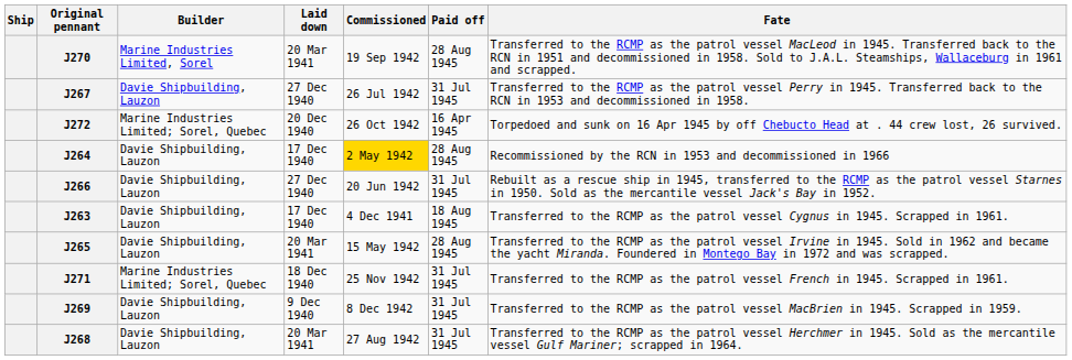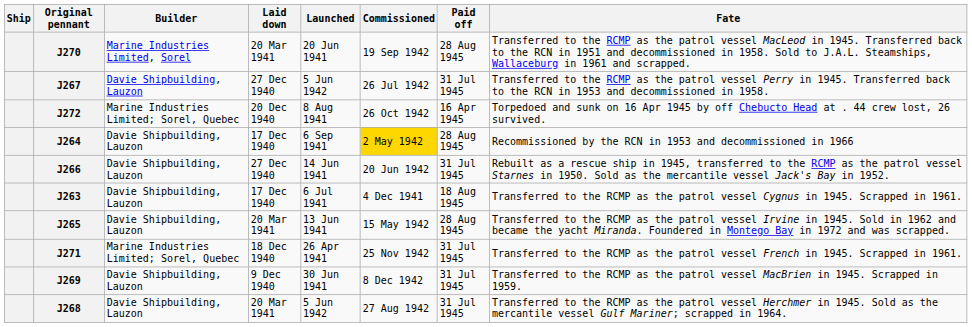 <table class="wikitable sortable plainrowheaders">
 <tr>
 <th scope="col">Ship</th>
 <th scope="col">Original pennant </th>
 <th scope="col">Builder</th>
 <th scope="col">Laid down</th>
+<th scope="col">Launched</th>
 <th scope="col">Commissioned</th>
 <th scope="col">Paid off</th>
 <th scope="col">Fate</th>
 </tr>
 <tr>
 <th scope="row"></th>
 <th scope="row">J270</th>
 <td><a href='#'>Marine Industries Limited</a>, <a href='#'>Sorel</a></td>
 <td>20 Mar 1941</td>
+<td>20 Jun 1941</td>
 <td>19 Sep 1942</td>
 <td>28 Aug 1945</td>
 <td>Transferred to the <a href='#'>RCMP</a> as the patrol vessel <em>MacLeod</em> in 1945. Transferred back to the RCN in 1951 and decommissioned in 1958. Sold to J.A.L. Steamships, <a href='#'>Wallaceburg</a> in 1961 and scrapped.</td>
 </tr>
 <tr>
 <th scope="row"></th>
 <th scope="row">J267</th>
 <td><a href='#'>Davie Shipbuilding</a>, <a href='#'>Lauzon</a></td>
 <td>27 Dec 1940</td>
+<td>5 Jun 1942</td>
 <td>26 Jul 1942</td>
 <td>31 Jul 1945</td>
 <td>Transferred to the <a href='#'>RCMP</a> as the patrol vessel <em>Perry</em> in 1945. Transferred back to the RCN in 1953 and decommissioned in 1958.</td>
 </tr>
 <tr>
 <th scope="row"></th>
 <th scope="row">J272</th>
 <td>Marine Industries Limited; Sorel, Quebec</td>
 <td>20 Dec 1940</td>
+<td>8 Aug 1941</td>
 <td>26 Oct 1942</td>
 <td>16 Apr 1945</td>
 <td>Torpedoed and sunk on 16 Apr 1945 by   off <a href='#'>Chebucto Head</a> at . 44 crew lost, 26 survived.</td>
 </tr>
 <tr>
 <th scope="row"></th>
 <th scope="row">J264</th>
 <td>Davie Shipbuilding, Lauzon</td>
 <td>17 Dec 1940</td>
+<td>6 Sep 1941</td>
 <td style="background: gold;">2 May 1942</td>
 <td>28 Aug 1945</td>
 <td>Recommissioned by the RCN in 1953 and decommissioned in 1966</td>
 </tr>
 <tr>
 <th scope="row"></th>
 <th scope="row">J266</th>
 <td>Davie Shipbuilding, Lauzon</td>
 <td>27 Dec 1940</td>
+<td>14 Jun 1941</td>
 <td>20 Jun 1942</td>
 <td>31 Jul 1945</td>
 <td>Rebuilt as a rescue ship in 1945, transferred to the <a href='#'>RCMP</a> as the patrol vessel <em>Starnes</em> in 1950. Sold as the mercantile vessel <em>Jack's Bay</em> in 1952.</td>
 </tr>
 <tr>
 <th scope="row"></th>
 <th scope="row">J263</th>
 <td>Davie Shipbuilding, Lauzon</td>
 <td>17 Dec 1940</td>
+<td>6 Jul 1941</td>
 <td>4 Dec 1941</td>
 <td>18 Aug 1945</td>
 <td>Transferred to the RCMP as the patrol vessel <em>Cygnus</em> in 1945. Scrapped in 1961.</td>
 </tr>
 <tr>
 <th scope="row"></th>
 <th scope="row">J265</th>
 <td>Davie Shipbuilding, Lauzon</td>
 <td>20 Mar 1941</td>
+<td>13 Jun 1941</td>
 <td>15 May 1942</td>
 <td>28 Aug 1945</td>
 <td>Transferred to the RCMP as the patrol vessel <em>Irvine</em> in 1945. Sold in 1962 and became the yacht <em>Miranda</em>. Foundered in <a href='#'>Montego Bay</a> in 1972 and was scrapped.</td>
 </tr>
 <tr>
 <th scope="row"></th>
 <th scope="row">J271</th>
 <td>Marine Industries Limited; Sorel, Quebec</td>
 <td>18 Dec 1940</td>
+<td>26 Apr 1941</td>
 <td>25 Nov 1942</td>
 <td>31 Jul 1945</td>
 <td>Transferred to the RCMP as the patrol vessel <em>French</em> in 1945. Scrapped in 1961.</td>
 </tr>
 <tr>
 <th scope="row"></th>
 <th scope="row">J269</th>
 <td>Davie Shipbuilding, Lauzon</td>
 <td>9 Dec 1940</td>
+<td>30 Jun 1941</td>
 <td>8 Dec 1942</td>
 <td>31 Jul 1945</td>
 <td>Transferred to the RCMP as the patrol vessel <em>MacBrien</em> in 1945. Scrapped in 1959.</td>
 </tr>
 <tr>
 <th scope="row"></th>
 <th scope="row">J268</th>
 <td>Davie Shipbuilding, Lauzon</td>
 <td>20 Mar 1941</td>
+<td>5 Jun 1942</td>
 <td>27 Aug 1942</td>
 <td>31 Jul 1945</td>
 <td>Transferred to the RCMP as the patrol vessel <em>Herchmer</em> in 1945. Sold as the mercantile vessel <em>Gulf Mariner</em>; scrapped in 1964.</td>
 </tr>
 </table>
